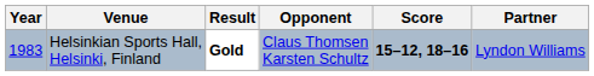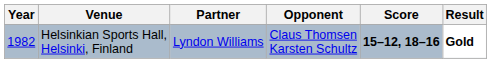 <table class="sortable wikitable" style="font-size: 90%;">
 <tr>
 <th>Year</th>
 <th>Venue</th>
-<th>Result</th>
+<th>Partner</th>
 <th>Opponent</th>
 <th>Score</th>
-<th>Partner</th>
+<th>Result</th>
 </tr>
 <tr style="background:#AABBCC">
-<td align="center"><a href='#'>1983</a></td>
+<td align="center"><a href='#'>1982</a></td>
 <td align="left">Helsinkian Sports Hall,<br><a href='#'>Helsinki</a>, Finland</td>
-<td style="text-align:left; background:white"> <strong>Gold</strong></td>
+<td align="left"> <a href='#'>Lyndon Williams</a></td>
 <td align="left"> <a href='#'>Claus Thomsen</a><br> <a href='#'>Karsten Schultz</a></td>
 <td align="left"><strong>15–12, 18–16</strong></td>
-<td align="left"> <a href='#'>Lyndon Williams</a></td>
+<td style="text-align:left; background:white"> <strong>Gold</strong></td>
 </tr>
 </table>
